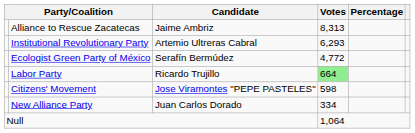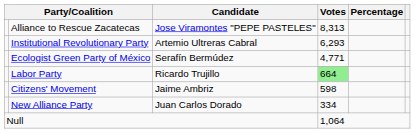 <table class="wikitable">
 <tr>
 <th colspan="2"><strong>Party/Coalition</strong></th>
 <th><strong>Candidate</strong></th>
 <th><strong>Votes</strong></th>
 <th><strong>Percentage</strong></th>
 <th></th>
 </tr>
 <tr>
 <td></td>
 <td>Alliance to Rescue  Zacatecas</td>
-<td>Jaime Ambriz</td>
+<td><a href='#'>Jose Viramontes</a> "PEPE PASTELES"<br></td>
 <td>8,313</td>
 <td></td>
 <td></td>
 </tr>
 <tr>
 <td></td>
 <td><a href='#'>Institutional Revolutionary Party</a></td>
 <td>Artemio Ultreras Cabral</td>
 <td>6,293</td>
 <td></td>
 <td></td>
 </tr>
 <tr>
 <td></td>
 <td><a href='#'>Ecologist Green Party of México</a></td>
 <td>Serafín Bermúdez</td>
-<td>4,772</td>
+<td>4,771</td>
 <td></td>
 <td></td>
 </tr>
 <tr>
 <td></td>
 <td><a href='#'>Labor Party</a></td>
 <td>Ricardo Trujillo</td>
 <td style="background: lightgreen;">664</td>
 <td></td>
 <td></td>
 </tr>
 <tr>
 <td></td>
 <td><a href='#'>Citizens' Movement</a></td>
-<td><a href='#'>Jose Viramontes</a> "PEPE PASTELES"<br></td>
+<td>Jaime Ambriz</td>
 <td>598</td>
 <td></td>
 <td></td>
 </tr>
 <tr>
 <td></td>
 <td><a href='#'>New Alliance Party</a></td>
 <td>Juan Carlos Dorado</td>
 <td>334</td>
 <td></td>
 <td></td>
 </tr>
 <tr>
 <td colspan="3">Null</td>
 <td colspan="3">1,064</td>
 </tr>
 </table>
